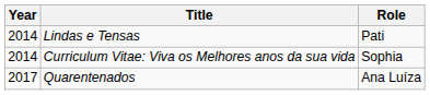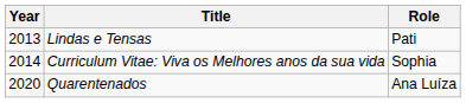 <table class="wikitable">
 <tr>
 <th>Year</th>
 <th>Title</th>
 <th>Role</th>
 </tr>
 <tr>
-<td>2014</td>
+<td>2013</td>
 <td><em>Lindas e Tensas</em></td>
 <td>Pati</td>
 </tr>
 <tr>
 <td>2014</td>
 <td><em>Curriculum Vitae: Viva os Melhores anos da sua vida</em></td>
 <td>Sophia</td>
 </tr>
 <tr>
-<td>2017</td>
+<td>2020</td>
 <td><em>Quarentenados</em></td>
 <td>Ana Luíza</td>
 </tr>
 </table>
